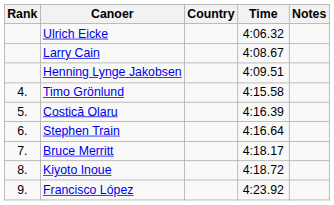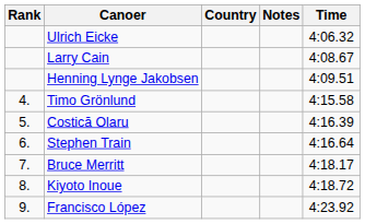 <table class="wikitable sortable" style="text-align:center">
 <tr>
 <th>Rank</th>
 <th>Canoer</th>
 <th>Country</th>
+<th>Notes</th>
 <th>Time</th>
-<th>Notes</th>
 </tr>
 <tr>
 <td></td>
 <td align=left athlete><a href='#'>Ulrich Eicke</a></td>
 <td align=left athlete></td>
+<td></td>
 <td width=60>4:06.32</td>
-<td></td>
 </tr>
 <tr>
 <td></td>
 <td align=left athlete><a href='#'>Larry Cain</a></td>
 <td align=left athlete></td>
+<td></td>
 <td>4:08.67</td>
-<td></td>
 </tr>
 <tr>
 <td></td>
 <td align=left athlete><a href='#'>Henning Lynge Jakobsen</a></td>
 <td align=left athlete></td>
+<td></td>
 <td>4:09.51</td>
-<td></td>
 </tr>
 <tr>
 <td>4.</td>
 <td align=left athlete><a href='#'>Timo Grönlund</a></td>
 <td align=left athlete></td>
+<td></td>
 <td>4:15.58</td>
-<td></td>
 </tr>
 <tr>
 <td>5.</td>
 <td align=left athlete><a href='#'>Costică Olaru</a></td>
 <td align=left athlete></td>
+<td></td>
 <td>4:16.39</td>
-<td></td>
 </tr>
 <tr>
 <td>6.</td>
 <td align=left athlete><a href='#'>Stephen Train</a></td>
 <td align=left athlete></td>
+<td></td>
 <td>4:16.64</td>
-<td></td>
 </tr>
 <tr>
 <td>7.</td>
 <td align=left athlete><a href='#'>Bruce Merritt</a></td>
 <td align=left athlete></td>
+<td></td>
 <td>4:18.17</td>
-<td></td>
 </tr>
 <tr>
 <td>8.</td>
 <td align=left athlete><a href='#'>Kiyoto Inoue</a></td>
 <td align=left athlete></td>
+<td></td>
 <td>4:18.72</td>
-<td></td>
 </tr>
 <tr>
 <td>9.</td>
 <td align=left athlete><a href='#'>Francisco López</a></td>
 <td align=left athlete></td>
+<td></td>
 <td>4:23.92</td>
-<td></td>
 </tr>
 </table>
